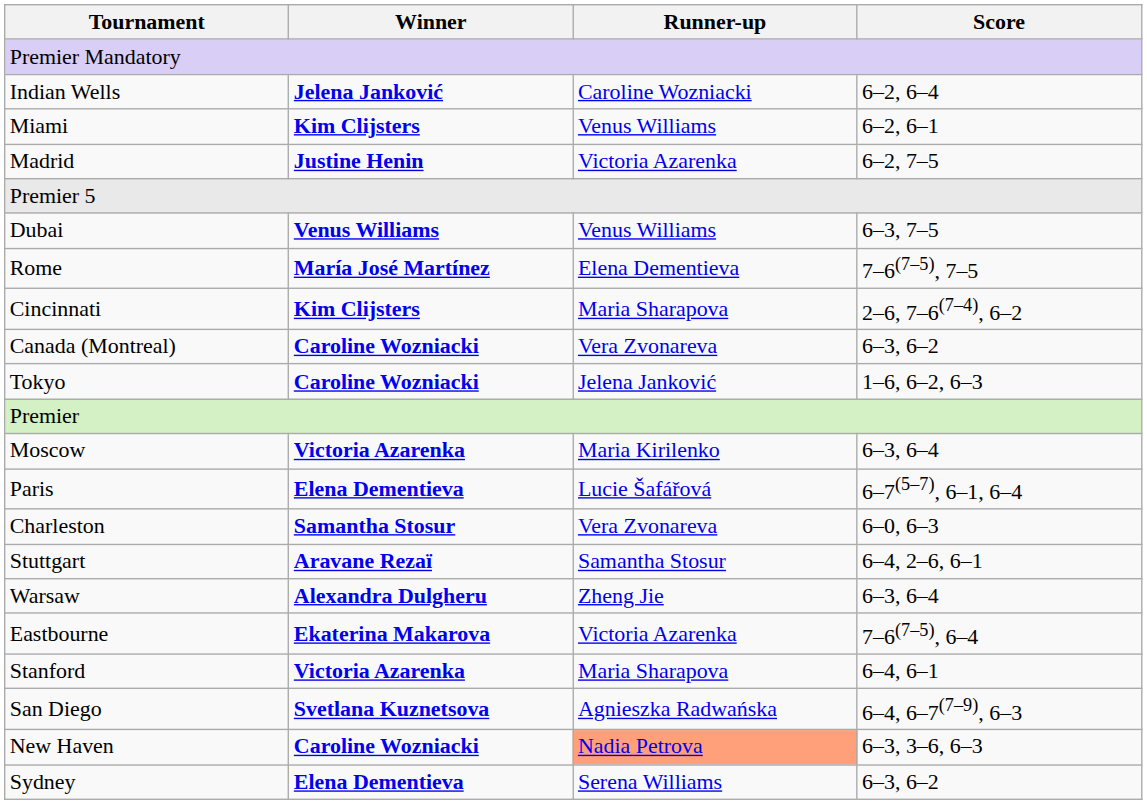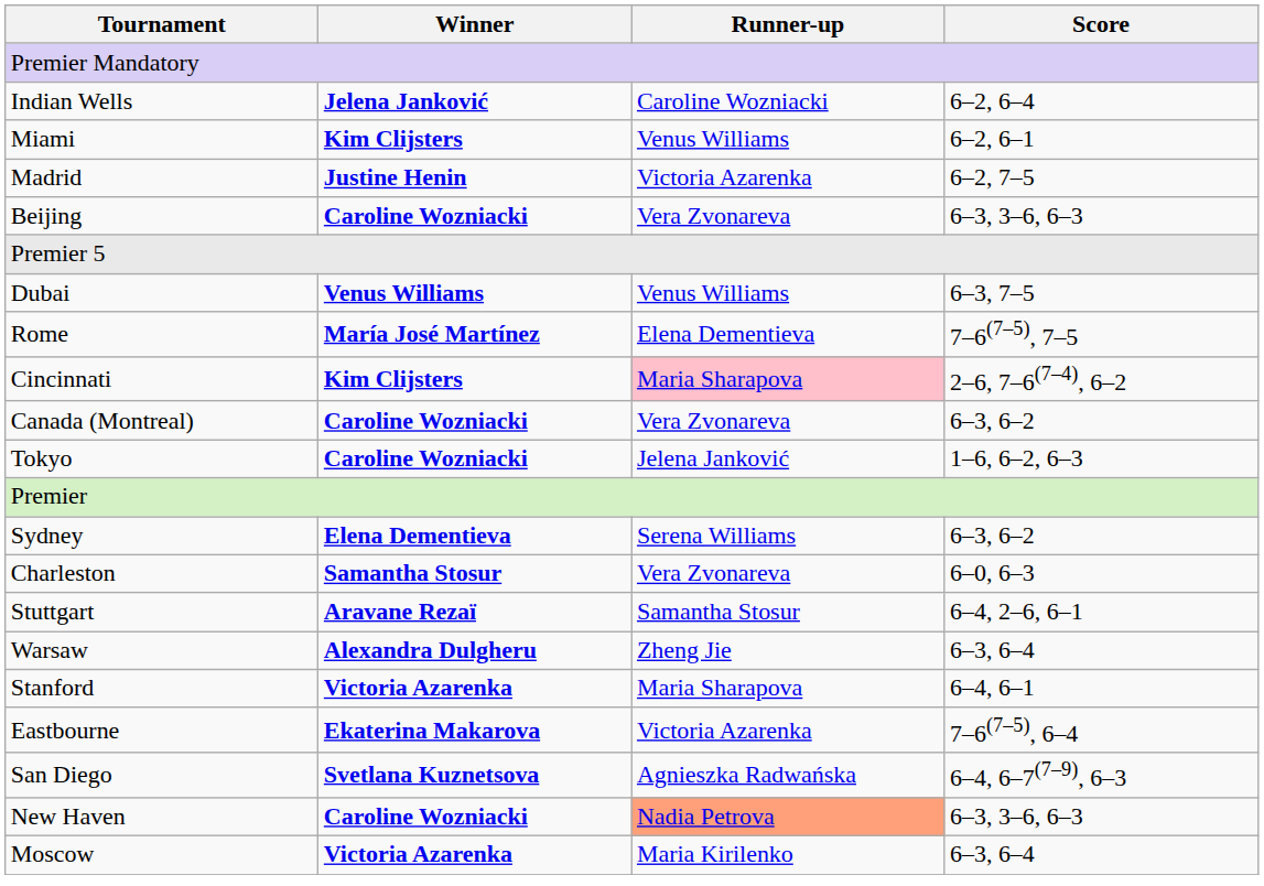 <table class="wikitable nowrap">
 <tr bgcolor="#efefef">
 <th width=200>Tournament</th>
 <th width=200>Winner</th>
 <th width=200>Runner-up</th>
 <th width=200>Score</th>
 </tr>
 <tr bgcolor="#d8cef6">
 <td colspan="4">Premier Mandatory</td>
 </tr>
 <tr>
 <td>Indian Wells</td>
 <td> <strong><a href='#'>Jelena Janković</a></strong></td>
 <td> <a href='#'>Caroline Wozniacki</a></td>
 <td>6–2, 6–4</td>
 </tr>
 <tr>
 <td>Miami</td>
 <td> <strong><a href='#'>Kim Clijsters</a></strong></td>
 <td> <a href='#'>Venus Williams</a></td>
 <td>6–2, 6–1</td>
 </tr>
 <tr>
 <td>Madrid</td>
 <td> <strong><a href='#'>Justine Henin</a></strong></td>
 <td> <a href='#'>Victoria Azarenka</a></td>
 <td>6–2, 7–5</td>
 </tr>
+<tr>
+<td>Beijing</td>
+<td> <strong><a href='#'>Caroline Wozniacki</a></strong></td>
+<td> <a href='#'>Vera Zvonareva</a></td>
+<td>6–3, 3–6, 6–3</td>
+</tr>
 <tr bgcolor="#E9E9E9">
 <td colspan="4">Premier 5</td>
 </tr>
 <tr>
 <td>Dubai</td>
 <td> <strong><a href='#'>Venus Williams</a></strong></td>
 <td> <a href='#'>Venus Williams</a></td>
 <td>6–3, 7–5</td>
 </tr>
 <tr>
 <td>Rome</td>
 <td> <strong><a href='#'>María José Martínez</a></strong></td>
 <td> <a href='#'>Elena Dementieva</a></td>
 <td>7–6<sup>(7–5)</sup>, 7–5</td>
 </tr>
 <tr>
 <td>Cincinnati</td>
 <td> <strong><a href='#'>Kim Clijsters</a></strong></td>
-<td> <a href='#'>Maria Sharapova</a></td>
+<td style="background: pink;"> <a href='#'>Maria Sharapova</a></td>
 <td>2–6, 7–6<sup>(7–4)</sup>, 6–2</td>
 </tr>
 <tr>
 <td>Canada (Montreal)</td>
 <td> <strong><a href='#'>Caroline Wozniacki</a></strong></td>
 <td> <a href='#'>Vera Zvonareva</a></td>
 <td>6–3, 6–2</td>
 </tr>
 <tr>
 <td>Tokyo</td>
 <td> <strong><a href='#'>Caroline Wozniacki</a></strong></td>
 <td> <a href='#'>Jelena Janković</a></td>
 <td>1–6, 6–2, 6–3</td>
 </tr>
 <tr bgcolor="#D4F1C5">
 <td colspan="4">Premier</td>
 </tr>
 <tr>
-<td>Moscow</td>
-<td> <strong><a href='#'>Victoria Azarenka</a></strong></td>
-<td> <a href='#'>Maria Kirilenko</a></td>
-<td>6–3, 6–4</td>
-</tr>
-<tr>
-<td>Paris</td>
+<td>Sydney</td>
 <td> <strong><a href='#'>Elena Dementieva</a></strong></td>
-<td> <a href='#'>Lucie Šafářová</a></td>
-<td>6–7<sup>(5–7)</sup>, 6–1, 6–4</td>
+<td> <a href='#'>Serena Williams</a></td>
+<td>6–3, 6–2</td>
 </tr>
 <tr>
 <td>Charleston</td>
 <td> <strong><a href='#'>Samantha Stosur</a></strong></td>
 <td> <a href='#'>Vera Zvonareva</a></td>
 <td>6–0, 6–3</td>
 </tr>
 <tr>
 <td>Stuttgart</td>
 <td> <strong><a href='#'>Aravane Rezaï</a></strong></td>
 <td> <a href='#'>Samantha Stosur</a></td>
 <td>6–4, 2–6, 6–1</td>
 </tr>
 <tr>
 <td>Warsaw</td>
 <td> <strong><a href='#'>Alexandra Dulgheru</a></strong></td>
 <td> <a href='#'>Zheng Jie</a></td>
 <td>6–3, 6–4</td>
 </tr>
 <tr>
+<td>Stanford</td>
+<td> <strong><a href='#'>Victoria Azarenka</a></strong></td>
+<td> <a href='#'>Maria Sharapova</a></td>
+<td>6–4, 6–1</td>
+</tr>
+<tr>
 <td>Eastbourne</td>
 <td> <strong><a href='#'>Ekaterina Makarova</a></strong></td>
 <td> <a href='#'>Victoria Azarenka</a></td>
 <td>7–6<sup>(7–5)</sup>, 6–4</td>
-</tr>
-<tr>
-<td>Stanford</td>
-<td> <strong><a href='#'>Victoria Azarenka</a></strong></td>
-<td> <a href='#'>Maria Sharapova</a></td>
-<td>6–4, 6–1</td>
 </tr>
 <tr>
 <td>San Diego</td>
 <td> <strong><a href='#'>Svetlana Kuznetsova</a></strong></td>
 <td> <a href='#'>Agnieszka Radwańska</a></td>
 <td>6–4, 6–7<sup>(7–9)</sup>, 6–3</td>
 </tr>
 <tr>
 <td>New Haven</td>
 <td> <strong><a href='#'>Caroline Wozniacki</a></strong></td>
 <td style="background: lightsalmon;"> <a href='#'>Nadia Petrova</a></td>
 <td>6–3, 3–6, 6–3</td>
 </tr>
 <tr>
-<td>Sydney</td>
-<td> <strong><a href='#'>Elena Dementieva</a></strong></td>
-<td> <a href='#'>Serena Williams</a></td>
-<td>6–3, 6–2</td>
+<td>Moscow</td>
+<td> <strong><a href='#'>Victoria Azarenka</a></strong></td>
+<td> <a href='#'>Maria Kirilenko</a></td>
+<td>6–3, 6–4</td>
 </tr>
 </table>
